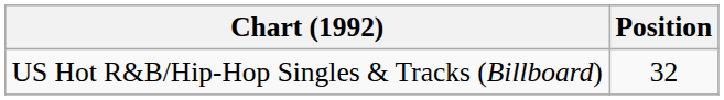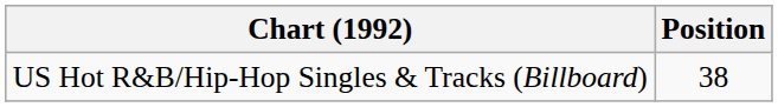 <table Class = "wikitable sortable">
 <tr>
 <th>Chart (1992)</th>
 <th>Position</th>
 </tr>
 <tr>
 <td>US Hot R&B/Hip-Hop Singles & Tracks (<em>Billboard</em>)</td>
-<td align=center>32</td>
+<td align=center>38</td>
 </tr>
 </table>
